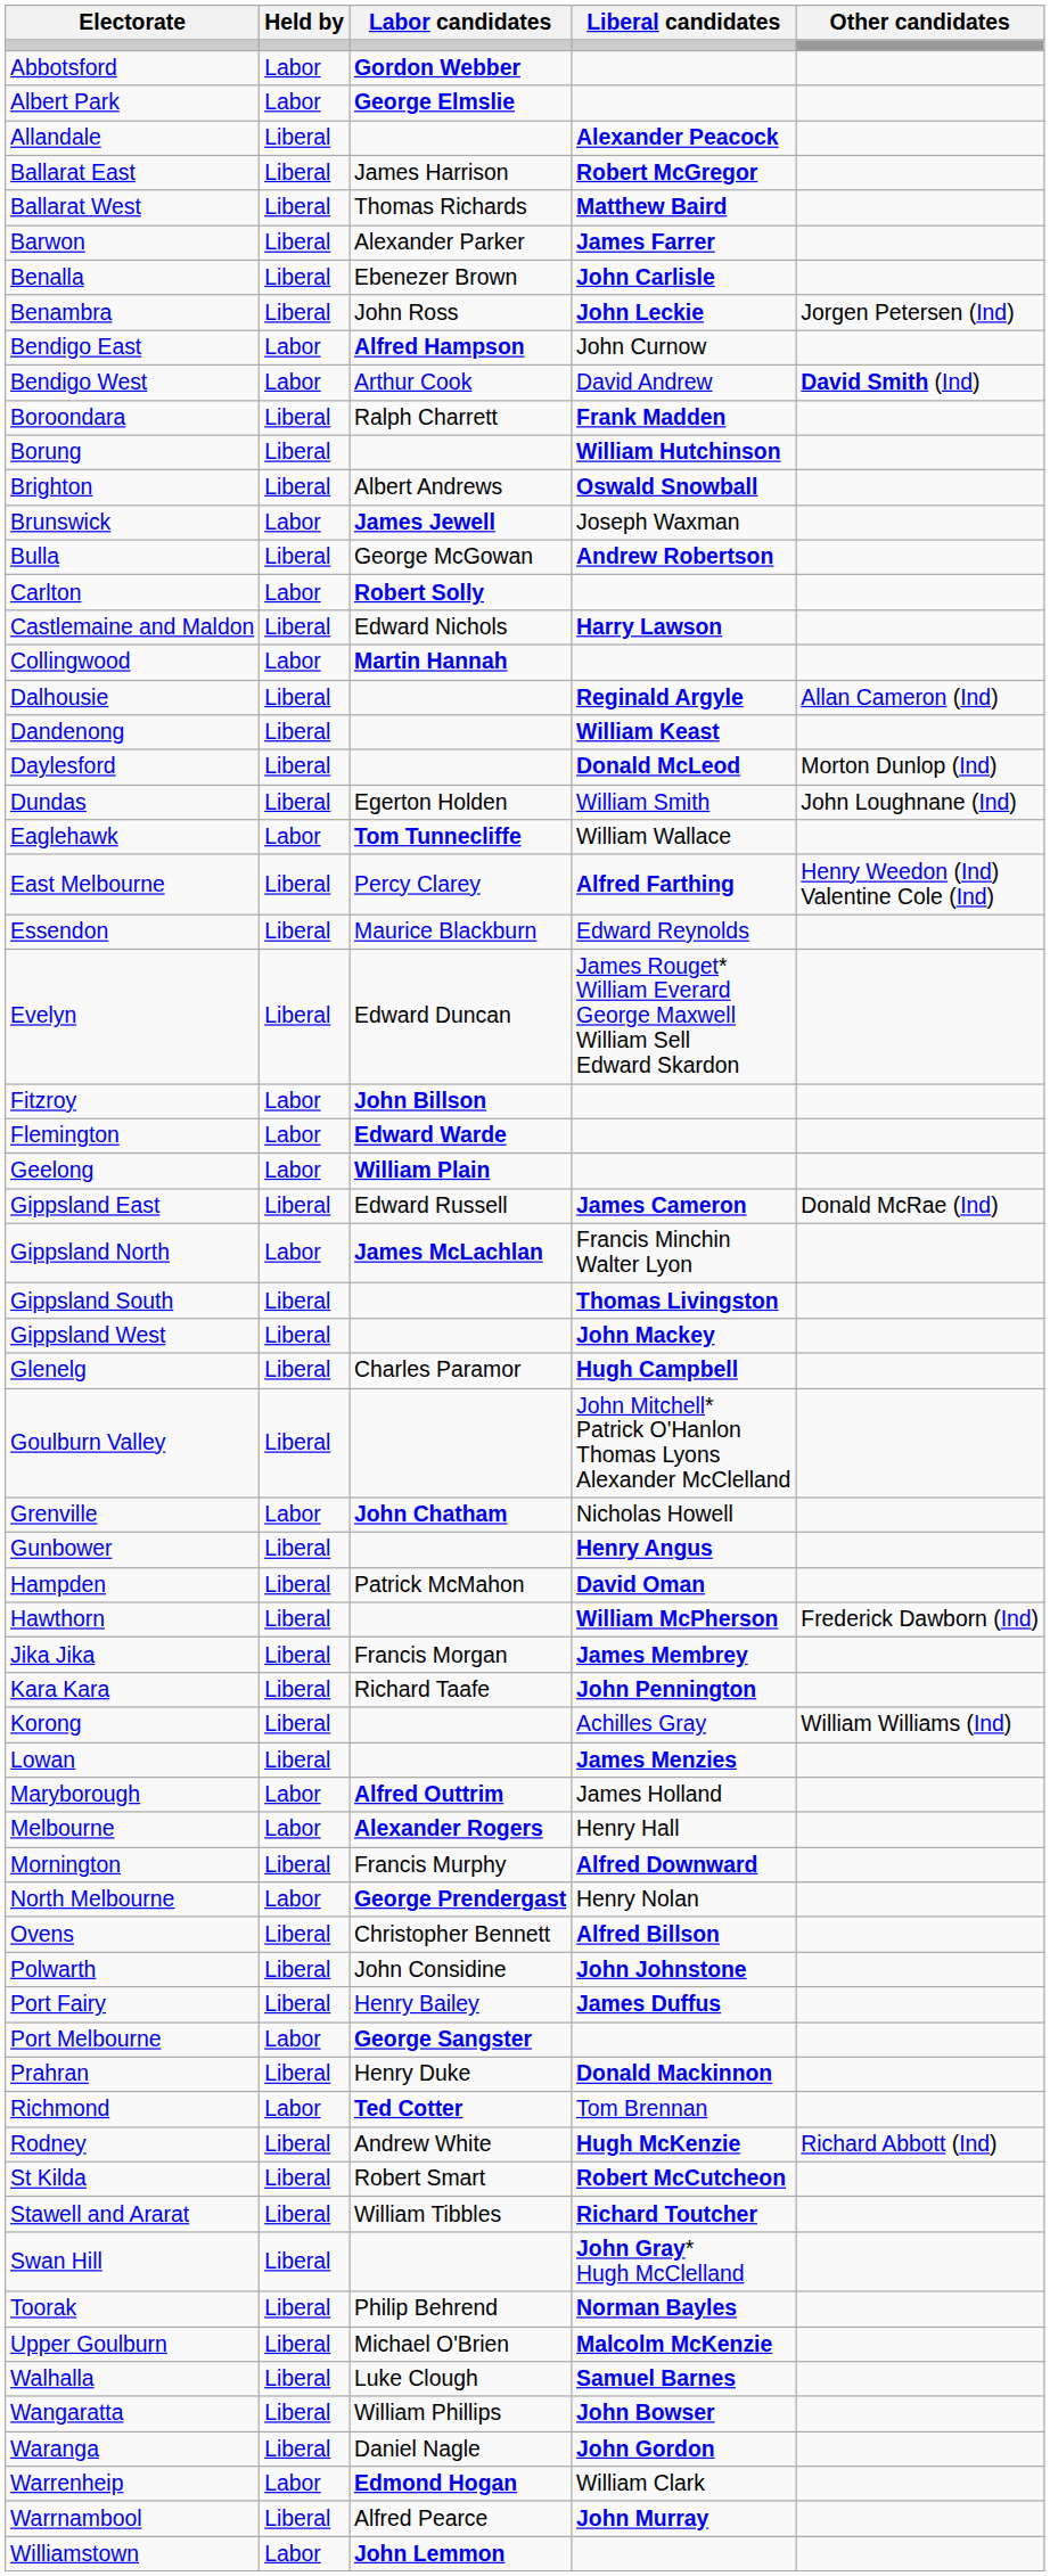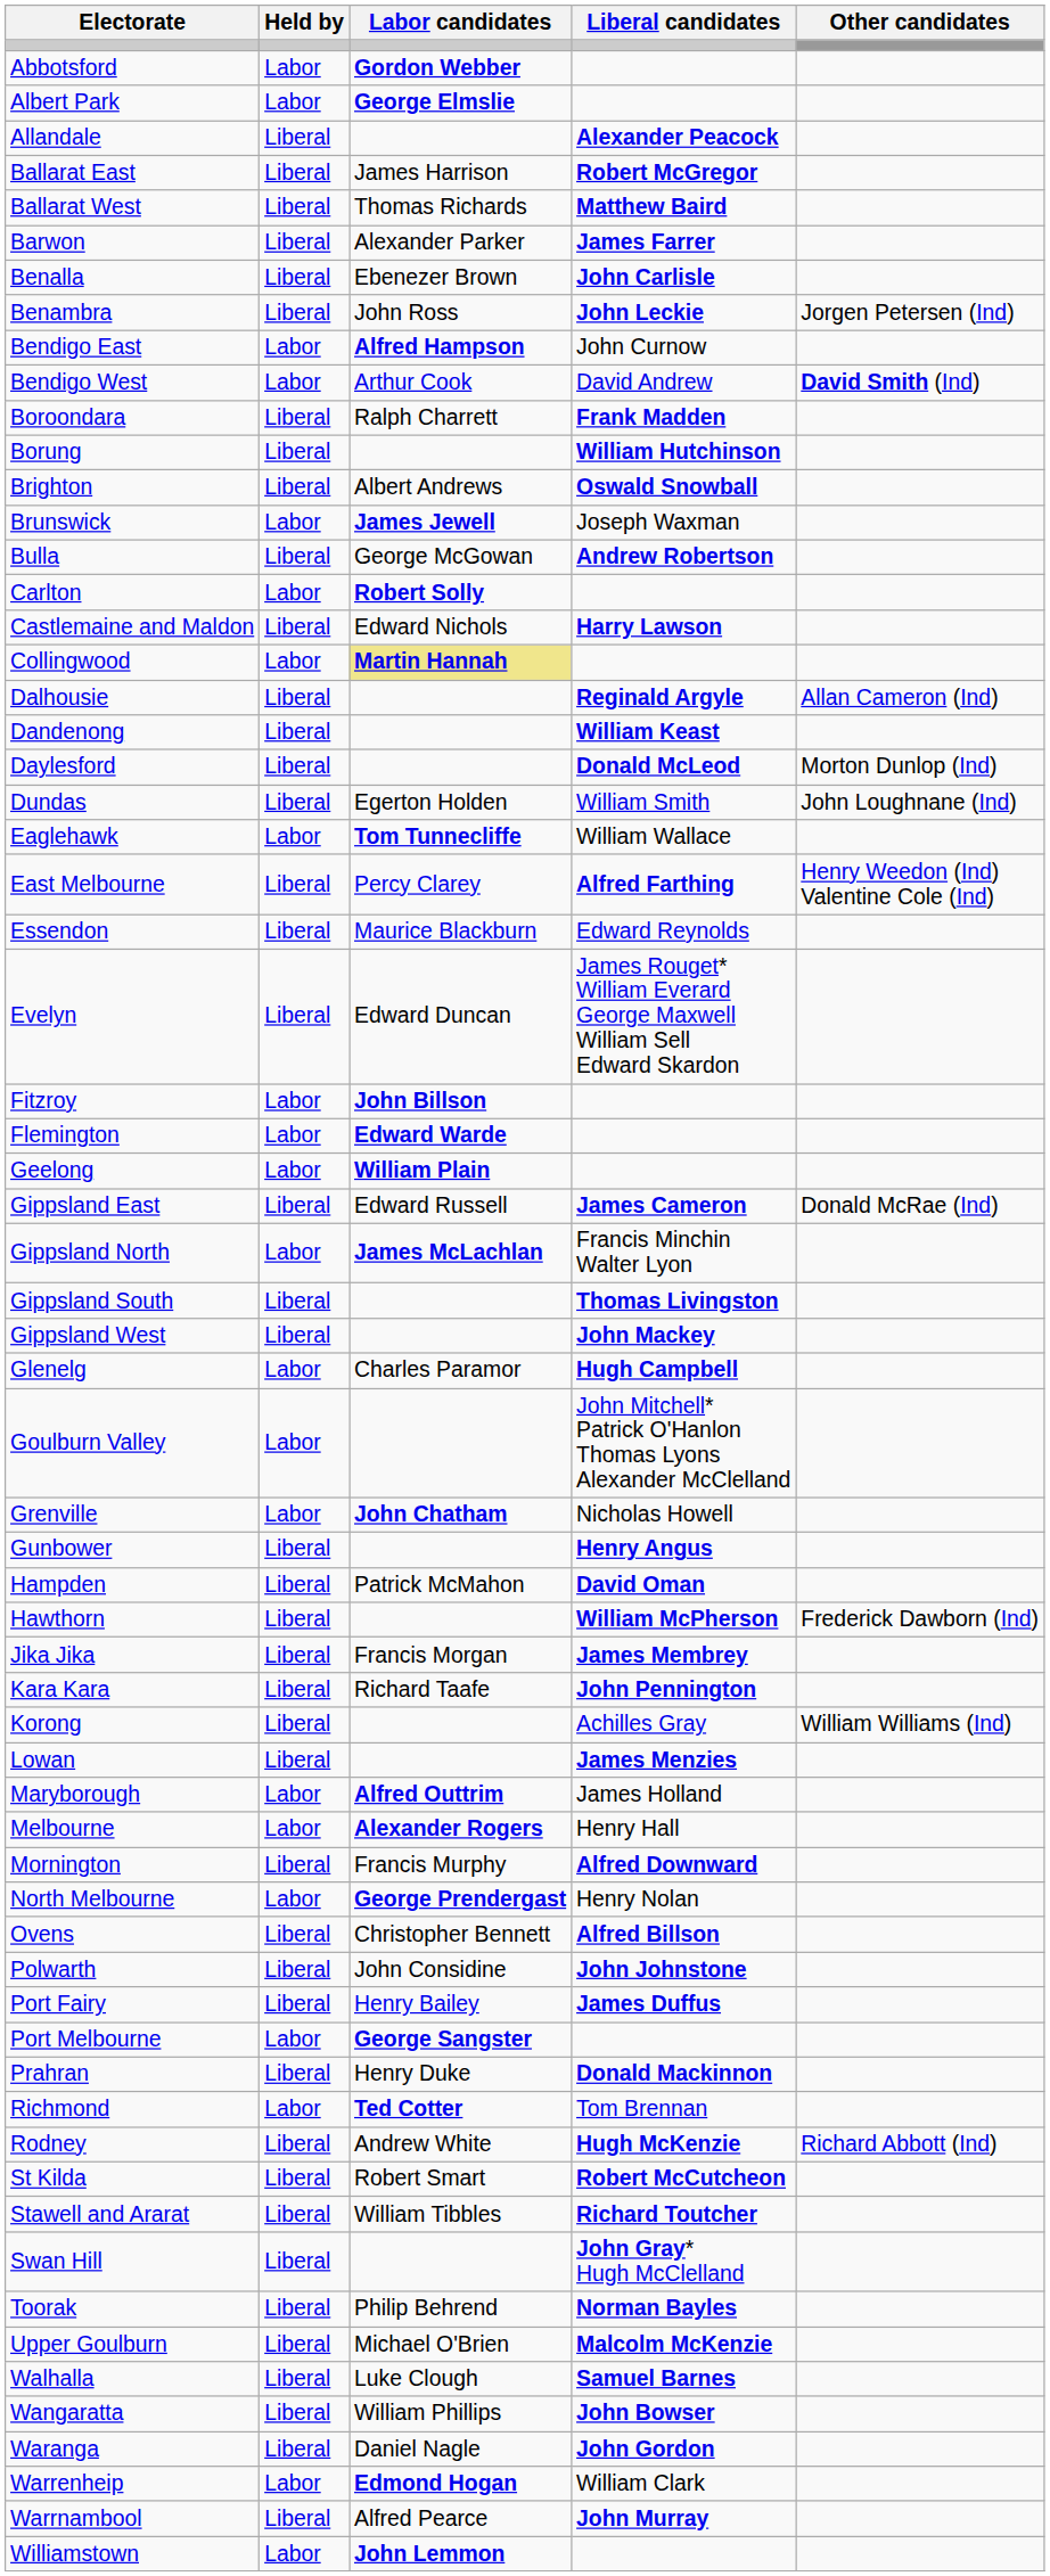 <table class="wikitable sortable">
 <tr>
 <th>Electorate</th>
 <th>Held by</th>
 <th><a href='#'>Labor</a> candidates</th>
 <th><a href='#'>Liberal</a> candidates</th>
 <th>Other candidates</th>
 </tr>
 <tr style="background:#ccc;">
 <td></td>
 <td></td>
 <td></td>
 <td></td>
 <td style="background:#999;"></td>
 </tr>
 <tr>
 <td><a href='#'>Abbotsford</a></td>
 <td><a href='#'>Labor</a></td>
 <td><strong><a href='#'>Gordon Webber</a></strong></td>
 <td></td>
 <td></td>
 </tr>
 <tr>
 <td><a href='#'>Albert Park</a></td>
 <td><a href='#'>Labor</a></td>
 <td><strong><a href='#'>George Elmslie</a></strong></td>
 <td></td>
 <td></td>
 </tr>
 <tr>
 <td><a href='#'>Allandale</a></td>
 <td><a href='#'>Liberal</a></td>
 <td></td>
 <td><strong><a href='#'>Alexander Peacock</a></strong></td>
 <td></td>
 </tr>
 <tr>
 <td><a href='#'>Ballarat East</a></td>
 <td><a href='#'>Liberal</a></td>
 <td>James Harrison</td>
 <td><strong><a href='#'>Robert McGregor</a></strong></td>
 <td></td>
 </tr>
 <tr>
 <td><a href='#'>Ballarat West</a></td>
 <td><a href='#'>Liberal</a></td>
 <td>Thomas Richards</td>
 <td><strong><a href='#'>Matthew Baird</a></strong></td>
 <td></td>
 </tr>
 <tr>
 <td><a href='#'>Barwon</a></td>
 <td><a href='#'>Liberal</a></td>
 <td>Alexander Parker</td>
 <td><strong><a href='#'>James Farrer</a></strong></td>
 <td></td>
 </tr>
 <tr>
 <td><a href='#'>Benalla</a></td>
 <td><a href='#'>Liberal</a></td>
 <td>Ebenezer Brown</td>
 <td><strong><a href='#'>John Carlisle</a></strong></td>
 <td></td>
 </tr>
 <tr>
 <td><a href='#'>Benambra</a></td>
 <td><a href='#'>Liberal</a></td>
 <td>John Ross</td>
 <td><strong><a href='#'>John Leckie</a></strong></td>
 <td>Jorgen Petersen (<a href='#'>Ind</a>)</td>
 </tr>
 <tr>
 <td><a href='#'>Bendigo East</a></td>
 <td><a href='#'>Labor</a></td>
 <td><strong><a href='#'>Alfred Hampson</a></strong></td>
 <td>John Curnow</td>
 <td></td>
 </tr>
 <tr>
 <td><a href='#'>Bendigo West</a></td>
 <td><a href='#'>Labor</a></td>
 <td><a href='#'>Arthur Cook</a></td>
 <td><a href='#'>David Andrew</a></td>
 <td><strong><a href='#'>David Smith</a></strong> (<a href='#'>Ind</a>)</td>
 </tr>
 <tr>
 <td><a href='#'>Boroondara</a></td>
 <td><a href='#'>Liberal</a></td>
 <td>Ralph Charrett</td>
 <td><strong><a href='#'>Frank Madden</a></strong></td>
 <td></td>
 </tr>
 <tr>
 <td><a href='#'>Borung</a></td>
 <td><a href='#'>Liberal</a></td>
 <td></td>
 <td><strong><a href='#'>William Hutchinson</a></strong></td>
 <td></td>
 </tr>
 <tr>
 <td><a href='#'>Brighton</a></td>
 <td><a href='#'>Liberal</a></td>
 <td>Albert Andrews</td>
 <td><strong><a href='#'>Oswald Snowball</a></strong></td>
 <td></td>
 </tr>
 <tr>
 <td><a href='#'>Brunswick</a></td>
 <td><a href='#'>Labor</a></td>
 <td><strong><a href='#'>James Jewell</a></strong></td>
 <td>Joseph Waxman</td>
 <td></td>
 </tr>
 <tr>
 <td><a href='#'>Bulla</a></td>
 <td><a href='#'>Liberal</a></td>
 <td>George McGowan</td>
 <td><strong><a href='#'>Andrew Robertson</a></strong></td>
 <td></td>
 </tr>
 <tr>
 <td><a href='#'>Carlton</a></td>
 <td><a href='#'>Labor</a></td>
 <td><strong><a href='#'>Robert Solly</a></strong></td>
 <td></td>
 <td></td>
 </tr>
 <tr>
 <td><a href='#'>Castlemaine and Maldon</a></td>
 <td><a href='#'>Liberal</a></td>
 <td>Edward Nichols</td>
 <td><strong><a href='#'>Harry Lawson</a></strong></td>
 <td></td>
 </tr>
 <tr>
 <td><a href='#'>Collingwood</a></td>
 <td><a href='#'>Labor</a></td>
-<td><strong><a href='#'>Martin Hannah</a></strong></td>
+<td style="background: khaki;"><strong><a href='#'>Martin Hannah</a></strong></td>
 <td></td>
 <td></td>
 </tr>
 <tr>
 <td><a href='#'>Dalhousie</a></td>
 <td><a href='#'>Liberal</a></td>
 <td></td>
 <td><strong><a href='#'>Reginald Argyle</a></strong></td>
 <td><a href='#'>Allan Cameron</a> (<a href='#'>Ind</a>)</td>
 </tr>
 <tr>
 <td><a href='#'>Dandenong</a></td>
 <td><a href='#'>Liberal</a></td>
 <td></td>
 <td><strong><a href='#'>William Keast</a></strong></td>
 <td></td>
 </tr>
 <tr>
 <td><a href='#'>Daylesford</a></td>
 <td><a href='#'>Liberal</a></td>
 <td></td>
 <td><strong><a href='#'>Donald McLeod</a></strong></td>
 <td>Morton Dunlop (<a href='#'>Ind</a>)</td>
 </tr>
 <tr>
 <td><a href='#'>Dundas</a></td>
 <td><a href='#'>Liberal</a></td>
 <td>Egerton Holden</td>
 <td><a href='#'>William Smith</a></td>
 <td>John Loughnane (<a href='#'>Ind</a>)</td>
 </tr>
 <tr>
 <td><a href='#'>Eaglehawk</a></td>
 <td><a href='#'>Labor</a></td>
 <td><strong><a href='#'>Tom Tunnecliffe</a></strong></td>
 <td>William Wallace</td>
 <td></td>
 </tr>
 <tr>
 <td><a href='#'>East Melbourne</a></td>
 <td><a href='#'>Liberal</a></td>
 <td><a href='#'>Percy Clarey</a></td>
 <td><strong><a href='#'>Alfred Farthing</a></strong></td>
 <td><a href='#'>Henry Weedon</a> (<a href='#'>Ind</a>) <br> Valentine Cole (<a href='#'>Ind</a>)</td>
 </tr>
 <tr>
 <td><a href='#'>Essendon</a></td>
 <td><a href='#'>Liberal</a></td>
 <td><a href='#'>Maurice Blackburn</a></td>
 <td><a href='#'>Edward Reynolds</a></td>
 <td></td>
 </tr>
 <tr>
 <td><a href='#'>Evelyn</a></td>
 <td><a href='#'>Liberal</a></td>
 <td>Edward Duncan</td>
 <td><a href='#'>James Rouget</a>* <br> <a href='#'>William Everard</a> <br> <a href='#'>George Maxwell</a> <br> William Sell <br> Edward Skardon</td>
 <td></td>
 </tr>
 <tr>
 <td><a href='#'>Fitzroy</a></td>
 <td><a href='#'>Labor</a></td>
 <td><strong><a href='#'>John Billson</a></strong></td>
 <td></td>
 <td></td>
 </tr>
 <tr>
 <td><a href='#'>Flemington</a></td>
 <td><a href='#'>Labor</a></td>
 <td><strong><a href='#'>Edward Warde</a></strong></td>
 <td></td>
 <td></td>
 </tr>
 <tr>
 <td><a href='#'>Geelong</a></td>
 <td><a href='#'>Labor</a></td>
 <td><strong><a href='#'>William Plain</a></strong></td>
 <td></td>
 <td></td>
 </tr>
 <tr>
 <td><a href='#'>Gippsland East</a></td>
 <td><a href='#'>Liberal</a></td>
 <td>Edward Russell</td>
 <td><strong><a href='#'>James Cameron</a></strong></td>
 <td>Donald McRae (<a href='#'>Ind</a>)</td>
 </tr>
 <tr>
 <td><a href='#'>Gippsland North</a></td>
 <td><a href='#'>Labor</a></td>
 <td><strong><a href='#'>James McLachlan</a></strong></td>
 <td>Francis Minchin <br> Walter Lyon</td>
 <td></td>
 </tr>
 <tr>
 <td><a href='#'>Gippsland South</a></td>
 <td><a href='#'>Liberal</a></td>
 <td></td>
 <td><strong><a href='#'>Thomas Livingston</a></strong></td>
 <td></td>
 </tr>
 <tr>
 <td><a href='#'>Gippsland West</a></td>
 <td><a href='#'>Liberal</a></td>
 <td></td>
 <td><strong><a href='#'>John Mackey</a></strong></td>
 <td></td>
 </tr>
 <tr>
 <td><a href='#'>Glenelg</a></td>
-<td><a href='#'>Liberal</a></td>
+<td><a href='#'>Labor</a></td>
 <td>Charles Paramor</td>
 <td><strong><a href='#'>Hugh Campbell</a></strong></td>
 <td></td>
 </tr>
 <tr>
 <td><a href='#'>Goulburn Valley</a></td>
-<td><a href='#'>Liberal</a></td>
+<td><a href='#'>Labor</a></td>
 <td></td>
 <td><a href='#'>John Mitchell</a>* <br> Patrick O'Hanlon <br> Thomas Lyons <br> Alexander McClelland</td>
 <td></td>
 </tr>
 <tr>
 <td><a href='#'>Grenville</a></td>
 <td><a href='#'>Labor</a></td>
 <td><strong><a href='#'>John Chatham</a></strong></td>
 <td>Nicholas Howell</td>
 <td></td>
 </tr>
 <tr>
 <td><a href='#'>Gunbower</a></td>
 <td><a href='#'>Liberal</a></td>
 <td></td>
 <td><strong><a href='#'>Henry Angus</a></strong></td>
 <td></td>
 </tr>
 <tr>
 <td><a href='#'>Hampden</a></td>
 <td><a href='#'>Liberal</a></td>
 <td>Patrick McMahon</td>
 <td><strong><a href='#'>David Oman</a></strong></td>
 <td></td>
 </tr>
 <tr>
 <td><a href='#'>Hawthorn</a></td>
 <td><a href='#'>Liberal</a></td>
 <td></td>
 <td><strong><a href='#'>William McPherson</a></strong></td>
 <td>Frederick Dawborn (<a href='#'>Ind</a>)</td>
 </tr>
 <tr>
 <td><a href='#'>Jika Jika</a></td>
 <td><a href='#'>Liberal</a></td>
 <td>Francis Morgan</td>
 <td><strong><a href='#'>James Membrey</a></strong></td>
 <td></td>
 </tr>
 <tr>
 <td><a href='#'>Kara Kara</a></td>
 <td><a href='#'>Liberal</a></td>
 <td>Richard Taafe</td>
 <td><strong><a href='#'>John Pennington</a></strong></td>
 <td></td>
 </tr>
 <tr>
 <td><a href='#'>Korong</a></td>
 <td><a href='#'>Liberal</a></td>
 <td></td>
 <td><a href='#'>Achilles Gray</a></td>
 <td>William Williams (<a href='#'>Ind</a>)</td>
 </tr>
 <tr>
 <td><a href='#'>Lowan</a></td>
 <td><a href='#'>Liberal</a></td>
 <td></td>
 <td><strong><a href='#'>James Menzies</a></strong></td>
 <td></td>
 </tr>
 <tr>
 <td><a href='#'>Maryborough</a></td>
 <td><a href='#'>Labor</a></td>
 <td><strong><a href='#'>Alfred Outtrim</a></strong></td>
 <td>James Holland</td>
 <td></td>
 </tr>
 <tr>
 <td><a href='#'>Melbourne</a></td>
 <td><a href='#'>Labor</a></td>
 <td><strong><a href='#'>Alexander Rogers</a></strong></td>
 <td>Henry Hall</td>
 <td></td>
 </tr>
 <tr>
 <td><a href='#'>Mornington</a></td>
 <td><a href='#'>Liberal</a></td>
 <td>Francis Murphy</td>
 <td><strong><a href='#'>Alfred Downward</a></strong></td>
 <td></td>
 </tr>
 <tr>
 <td><a href='#'>North Melbourne</a></td>
 <td><a href='#'>Labor</a></td>
 <td><strong><a href='#'>George Prendergast</a></strong></td>
 <td>Henry Nolan</td>
 <td></td>
 </tr>
 <tr>
 <td><a href='#'>Ovens</a></td>
 <td><a href='#'>Liberal</a></td>
 <td>Christopher Bennett</td>
 <td><strong><a href='#'>Alfred Billson</a></strong></td>
 <td></td>
 </tr>
 <tr>
 <td><a href='#'>Polwarth</a></td>
 <td><a href='#'>Liberal</a></td>
 <td>John Considine</td>
 <td><strong><a href='#'>John Johnstone</a></strong></td>
 <td></td>
 </tr>
 <tr>
 <td><a href='#'>Port Fairy</a></td>
 <td><a href='#'>Liberal</a></td>
 <td><a href='#'>Henry Bailey</a></td>
 <td><strong><a href='#'>James Duffus</a></strong></td>
 <td></td>
 </tr>
 <tr>
 <td><a href='#'>Port Melbourne</a></td>
 <td><a href='#'>Labor</a></td>
 <td><strong><a href='#'>George Sangster</a></strong></td>
 <td></td>
 <td></td>
 </tr>
 <tr>
 <td><a href='#'>Prahran</a></td>
 <td><a href='#'>Liberal</a></td>
 <td>Henry Duke</td>
 <td><strong><a href='#'>Donald Mackinnon</a></strong></td>
 <td></td>
 </tr>
 <tr>
 <td><a href='#'>Richmond</a></td>
 <td><a href='#'>Labor</a></td>
 <td><strong><a href='#'>Ted Cotter</a></strong></td>
 <td><a href='#'>Tom Brennan</a></td>
 <td></td>
 </tr>
 <tr>
 <td><a href='#'>Rodney</a></td>
 <td><a href='#'>Liberal</a></td>
 <td>Andrew White</td>
 <td><strong><a href='#'>Hugh McKenzie</a></strong></td>
 <td><a href='#'>Richard Abbott</a> (<a href='#'>Ind</a>)</td>
 </tr>
 <tr>
 <td><a href='#'>St Kilda</a></td>
 <td><a href='#'>Liberal</a></td>
 <td>Robert Smart</td>
 <td><strong><a href='#'>Robert McCutcheon</a></strong></td>
 <td></td>
 </tr>
 <tr>
 <td><a href='#'>Stawell and Ararat</a></td>
 <td><a href='#'>Liberal</a></td>
 <td>William Tibbles</td>
 <td><strong><a href='#'>Richard Toutcher</a></strong></td>
 <td></td>
 </tr>
 <tr>
 <td><a href='#'>Swan Hill</a></td>
 <td><a href='#'>Liberal</a></td>
 <td></td>
 <td><strong><a href='#'>John Gray</a></strong>* <br> <a href='#'>Hugh McClelland</a></td>
 <td></td>
 </tr>
 <tr>
 <td><a href='#'>Toorak</a></td>
 <td><a href='#'>Liberal</a></td>
 <td>Philip Behrend</td>
 <td><strong><a href='#'>Norman Bayles</a></strong></td>
 <td></td>
 </tr>
 <tr>
 <td><a href='#'>Upper Goulburn</a></td>
 <td><a href='#'>Liberal</a></td>
 <td>Michael O'Brien</td>
 <td><strong><a href='#'>Malcolm McKenzie</a></strong></td>
 <td></td>
 </tr>
 <tr>
 <td><a href='#'>Walhalla</a></td>
 <td><a href='#'>Liberal</a></td>
 <td>Luke Clough</td>
 <td><strong><a href='#'>Samuel Barnes</a></strong></td>
 <td></td>
 </tr>
 <tr>
 <td><a href='#'>Wangaratta</a></td>
 <td><a href='#'>Liberal</a></td>
 <td>William Phillips</td>
 <td><strong><a href='#'>John Bowser</a></strong></td>
 <td></td>
 </tr>
 <tr>
 <td><a href='#'>Waranga</a></td>
 <td><a href='#'>Liberal</a></td>
 <td>Daniel Nagle</td>
 <td><strong><a href='#'>John Gordon</a></strong></td>
 <td></td>
 </tr>
 <tr>
 <td><a href='#'>Warrenheip</a></td>
 <td><a href='#'>Labor</a></td>
 <td><strong><a href='#'>Edmond Hogan</a></strong></td>
 <td>William Clark</td>
 <td></td>
 </tr>
 <tr>
 <td><a href='#'>Warrnambool</a></td>
 <td><a href='#'>Liberal</a></td>
 <td>Alfred Pearce</td>
 <td><strong><a href='#'>John Murray</a></strong></td>
 <td></td>
 </tr>
 <tr>
 <td><a href='#'>Williamstown</a></td>
 <td><a href='#'>Labor</a></td>
 <td><strong><a href='#'>John Lemmon</a></strong></td>
 <td></td>
 <td></td>
 </tr>
 <tr>
 </tr>
 </table>
